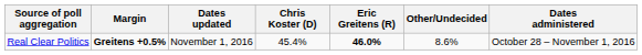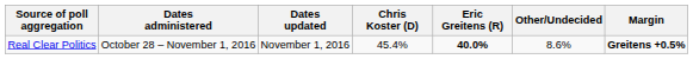 <table class="wikitable sortable" style="text-align:center;font-size:90%;line-height:17px">
 <tr>
 <th>Source of poll<br>aggregation</th>
-<th>Margin</th>
+<th>Dates<br>administered</th>
 <th>Dates<br>updated</th>
 <th style="width:100px;">Chris<br>Koster (D)</th>
 <th style="width:100px;">Eric<br>Greitens (R)</th>
 <th style="width:100px;">Other/Undecided<br></th>
-<th>Dates<br>administered</th>
+<th>Margin</th>
 </tr>
 <tr>
 <td><a href='#'>Real Clear Politics</a></td>
-<td><strong>Greitens +0.5%</strong></td>
+<td>October 28 – November 1, 2016</td>
 <td>November 1, 2016</td>
 <td>45.4%</td>
-<td><strong>46.0%</strong></td>
+<td><strong>40.0%</strong></td>
 <td>8.6%</td>
-<td>October 28 – November 1, 2016</td>
+<td><strong>Greitens +0.5%</strong></td>
 </tr>
 </table>
